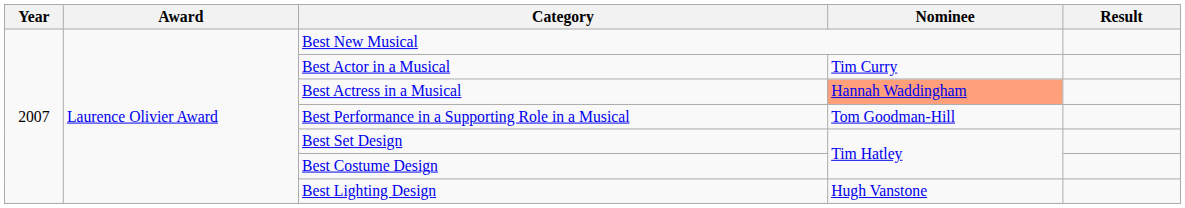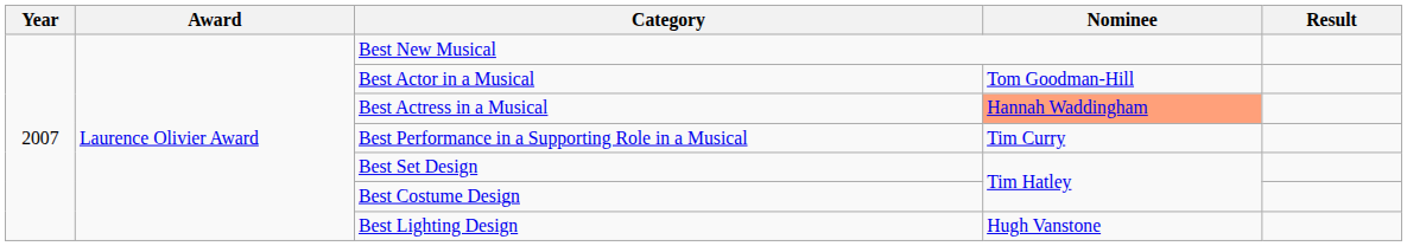 <table class="wikitable" width="95%">
 <tr>
 <th width="5%">Year</th>
 <th width="20%">Award</th>
 <th width="45%">Category</th>
 <th width="20%">Nominee</th>
 <th width="10%">Result</th>
 </tr>
 <tr>
 <td rowspan="7" align="center">2007</td>
 <td rowspan="7"><a href='#'>Laurence Olivier Award</a></td>
 <td colspan="2"><a href='#'>Best New Musical</a></td>
 <td></td>
 </tr>
 <tr>
 <td><a href='#'>Best Actor in a Musical</a></td>
-<td><a href='#'>Tim Curry</a></td>
+<td><a href='#'>Tom Goodman-Hill</a></td>
 <td></td>
 </tr>
 <tr>
 <td><a href='#'>Best Actress in a Musical</a></td>
 <td style="background: lightsalmon;"><a href='#'>Hannah Waddingham</a></td>
 <td></td>
 </tr>
 <tr>
 <td><a href='#'>Best Performance in a Supporting Role in a Musical</a></td>
-<td><a href='#'>Tom Goodman-Hill</a></td>
+<td><a href='#'>Tim Curry</a></td>
 <td></td>
 </tr>
 <tr>
 <td><a href='#'>Best Set Design</a></td>
 <td rowspan="2"><a href='#'>Tim Hatley</a></td>
 <td></td>
 </tr>
 <tr>
 <td><a href='#'>Best Costume Design</a></td>
 <td></td>
 </tr>
 <tr>
 <td><a href='#'>Best Lighting Design</a></td>
 <td><a href='#'>Hugh Vanstone</a></td>
 <td></td>
 </tr>
 </table>
